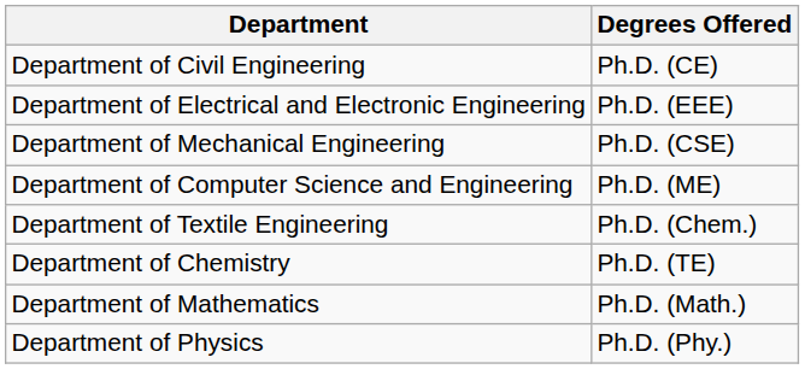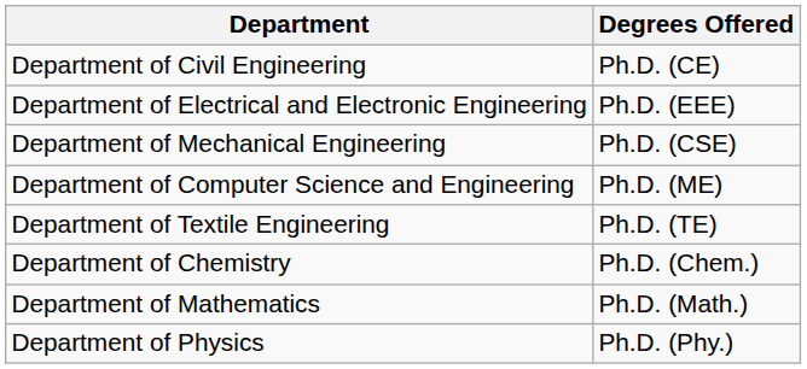 <table class="wikitable">
 <tr>
 <th>Department</th>
 <th>Degrees Offered</th>
 </tr>
 <tr>
 <td>Department of Civil Engineering</td>
 <td>Ph.D. (CE)</td>
 </tr>
 <tr>
 <td>Department of Electrical and Electronic Engineering</td>
 <td>Ph.D. (EEE)</td>
 </tr>
 <tr>
 <td>Department of Mechanical Engineering</td>
 <td>Ph.D. (CSE)</td>
 </tr>
 <tr>
 <td>Department of Computer Science and Engineering</td>
 <td>Ph.D. (ME)</td>
 </tr>
 <tr>
 <td>Department of Textile Engineering</td>
-<td>Ph.D. (Chem.)</td>
+<td>Ph.D. (TE)</td>
 </tr>
 <tr>
 <td>Department of Chemistry</td>
-<td>Ph.D. (TE)</td>
+<td>Ph.D. (Chem.)</td>
 </tr>
 <tr>
 <td>Department of Mathematics</td>
 <td>Ph.D. (Math.)</td>
 </tr>
 <tr>
 <td>Department of Physics</td>
 <td>Ph.D. (Phy.)</td>
 </tr>
 </table>
